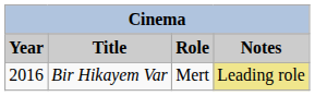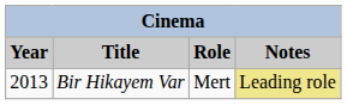 <table class="wikitable" style="font-size:90%">
 <tr>
 <th colspan="4" style="background:LightSteelBlue">Cinema</th>
 </tr>
 <tr>
 <th style="background:#CCCCCC">Year</th>
 <th style="background:#CCCCCC">Title</th>
 <th style="background:#CCCCCC">Role</th>
 <th style="background:#CCCCCC">Notes</th>
 </tr>
 <tr>
-<td>2016</td>
+<td>2013</td>
 <td><em>Bir Hikayem Var</em></td>
 <td>Mert</td>
 <td style="background: khaki;">Leading role</td>
 </tr>
 </table>
